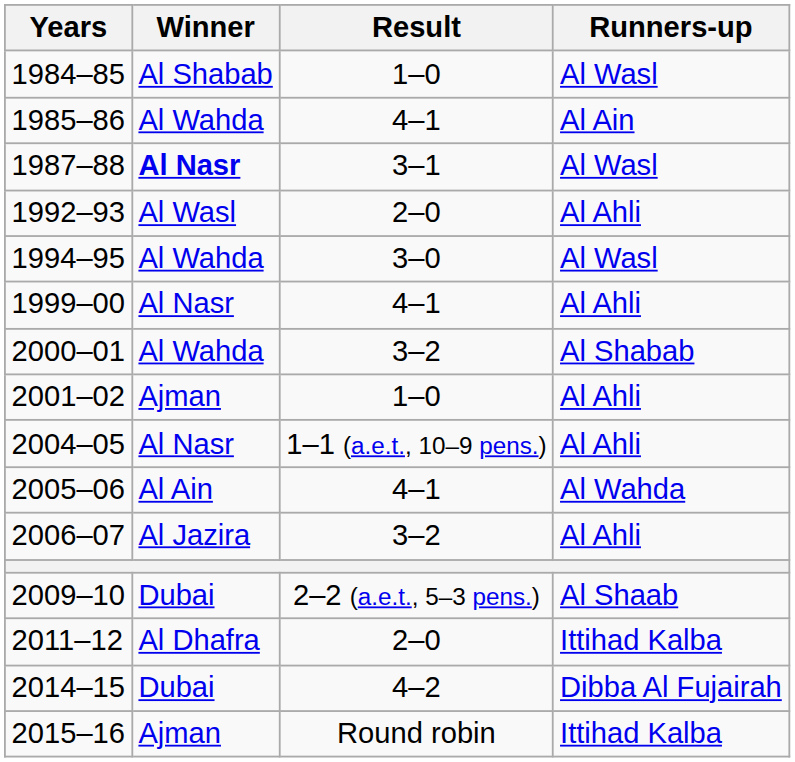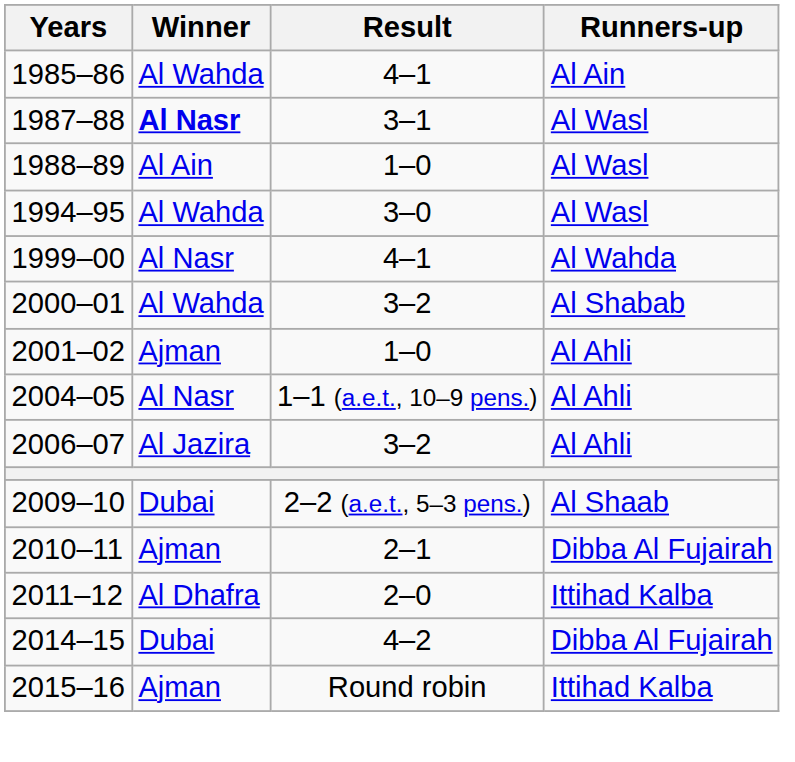 <table class="wikitable" border="1">
 <tr>
 <th>Years</th>
 <th>Winner</th>
 <th>Result</th>
 <th>Runners-up</th>
-</tr>
-<tr>
-<td>1984–85</td>
-<td><a href='#'>Al Shabab</a></td>
-<td align=center>1–0</td>
-<td><a href='#'>Al Wasl</a></td>
 </tr>
 <tr>
 <td>1985–86</td>
 <td><a href='#'>Al Wahda</a></td>
 <td align=center>4–1</td>
 <td><a href='#'>Al Ain</a></td>
 </tr>
 <tr>
 <td>1987–88</td>
 <td><strong><a href='#'>Al Nasr</a></strong></td>
 <td align=center>3–1</td>
 <td><a href='#'>Al Wasl</a></td>
 </tr>
 <tr>
-<td>1992–93</td>
+<td>1988–89</td>
+<td><a href='#'>Al Ain</a></td>
+<td align=center>1–0</td>
 <td><a href='#'>Al Wasl</a></td>
-<td align=center>2–0</td>
-<td><a href='#'>Al Ahli</a></td>
 </tr>
 <tr>
 <td>1994–95</td>
 <td><a href='#'>Al Wahda</a></td>
 <td align=center>3–0</td>
 <td><a href='#'>Al Wasl</a></td>
 </tr>
 <tr>
 <td>1999–00</td>
 <td><a href='#'>Al Nasr</a></td>
 <td align=center>4–1</td>
-<td><a href='#'>Al Ahli</a></td>
+<td><a href='#'>Al Wahda</a></td>
 </tr>
 <tr>
 <td>2000–01</td>
 <td><a href='#'>Al Wahda</a></td>
 <td align=center>3–2</td>
 <td><a href='#'>Al Shabab</a></td>
 </tr>
 <tr>
 <td>2001–02</td>
 <td><a href='#'>Ajman</a></td>
 <td align=center>1–0</td>
 <td><a href='#'>Al Ahli</a></td>
 </tr>
 <tr>
 <td>2004–05</td>
 <td><a href='#'>Al Nasr</a></td>
 <td align=center>1–1 <small>(<a href='#'>a.e.t.</a>, 10–9 <a href='#'>pens.</a>)</small></td>
 <td><a href='#'>Al Ahli</a></td>
 </tr>
 <tr>
-<td>2005–06</td>
-<td><a href='#'>Al Ain</a></td>
-<td align=center>4–1</td>
-<td><a href='#'>Al Wahda</a></td>
-</tr>
-<tr>
 <td>2006–07</td>
 <td><a href='#'>Al Jazira</a></td>
 <td align=center>3–2</td>
 <td><a href='#'>Al Ahli</a></td>
 </tr>
 <tr>
 <th colspan="4" style="text-align:center;"></th>
 </tr>
 <tr>
 <td>2009–10</td>
 <td><a href='#'>Dubai</a></td>
 <td align=center>2–2 <small>(<a href='#'>a.e.t.</a>, 5–3 <a href='#'>pens.</a>)</small></td>
 <td><a href='#'>Al Shaab</a></td>
+</tr>
+<tr>
+<td>2010–11</td>
+<td><a href='#'>Ajman</a></td>
+<td align=center>2–1</td>
+<td><a href='#'>Dibba Al Fujairah</a></td>
 </tr>
 <tr>
 <td>2011–12</td>
 <td><a href='#'>Al Dhafra</a></td>
 <td align=center>2–0</td>
 <td><a href='#'>Ittihad Kalba</a></td>
 </tr>
 <tr>
 <td>2014–15</td>
 <td><a href='#'>Dubai</a></td>
 <td align=center>4–2</td>
 <td><a href='#'>Dibba Al Fujairah</a></td>
 </tr>
 <tr>
 <td>2015–16</td>
 <td><a href='#'>Ajman</a></td>
 <td align=center>Round robin</td>
 <td><a href='#'>Ittihad Kalba</a></td>
 </tr>
 </table>
